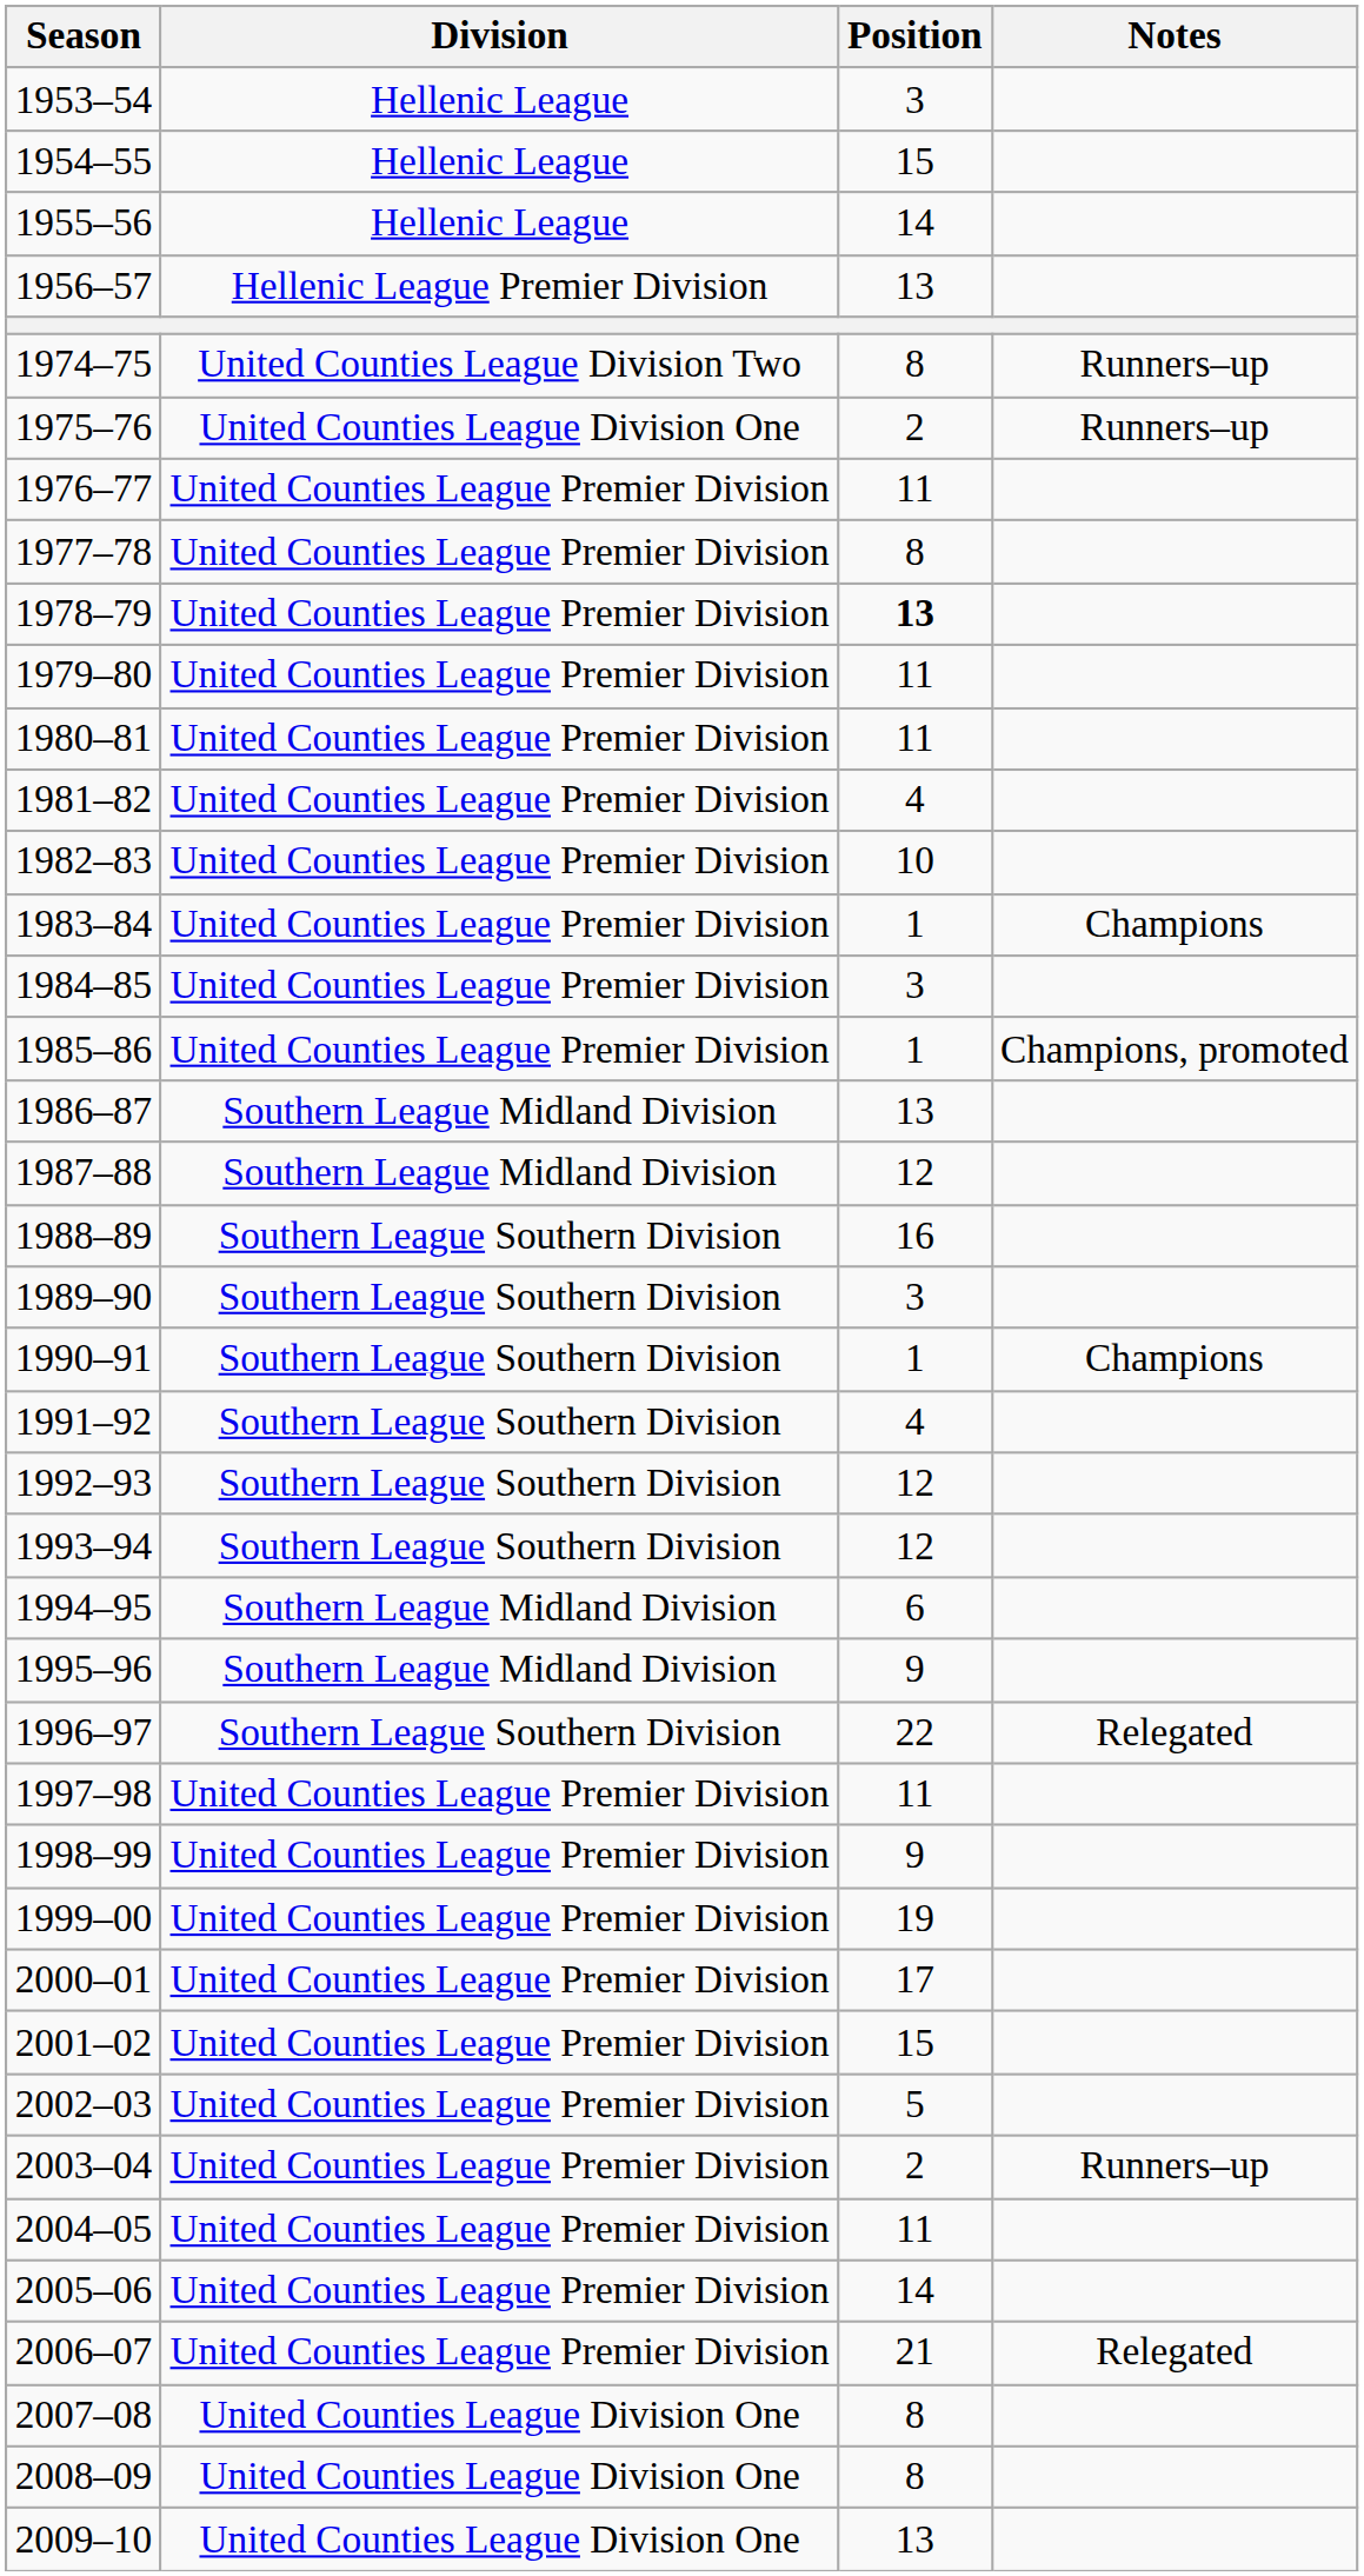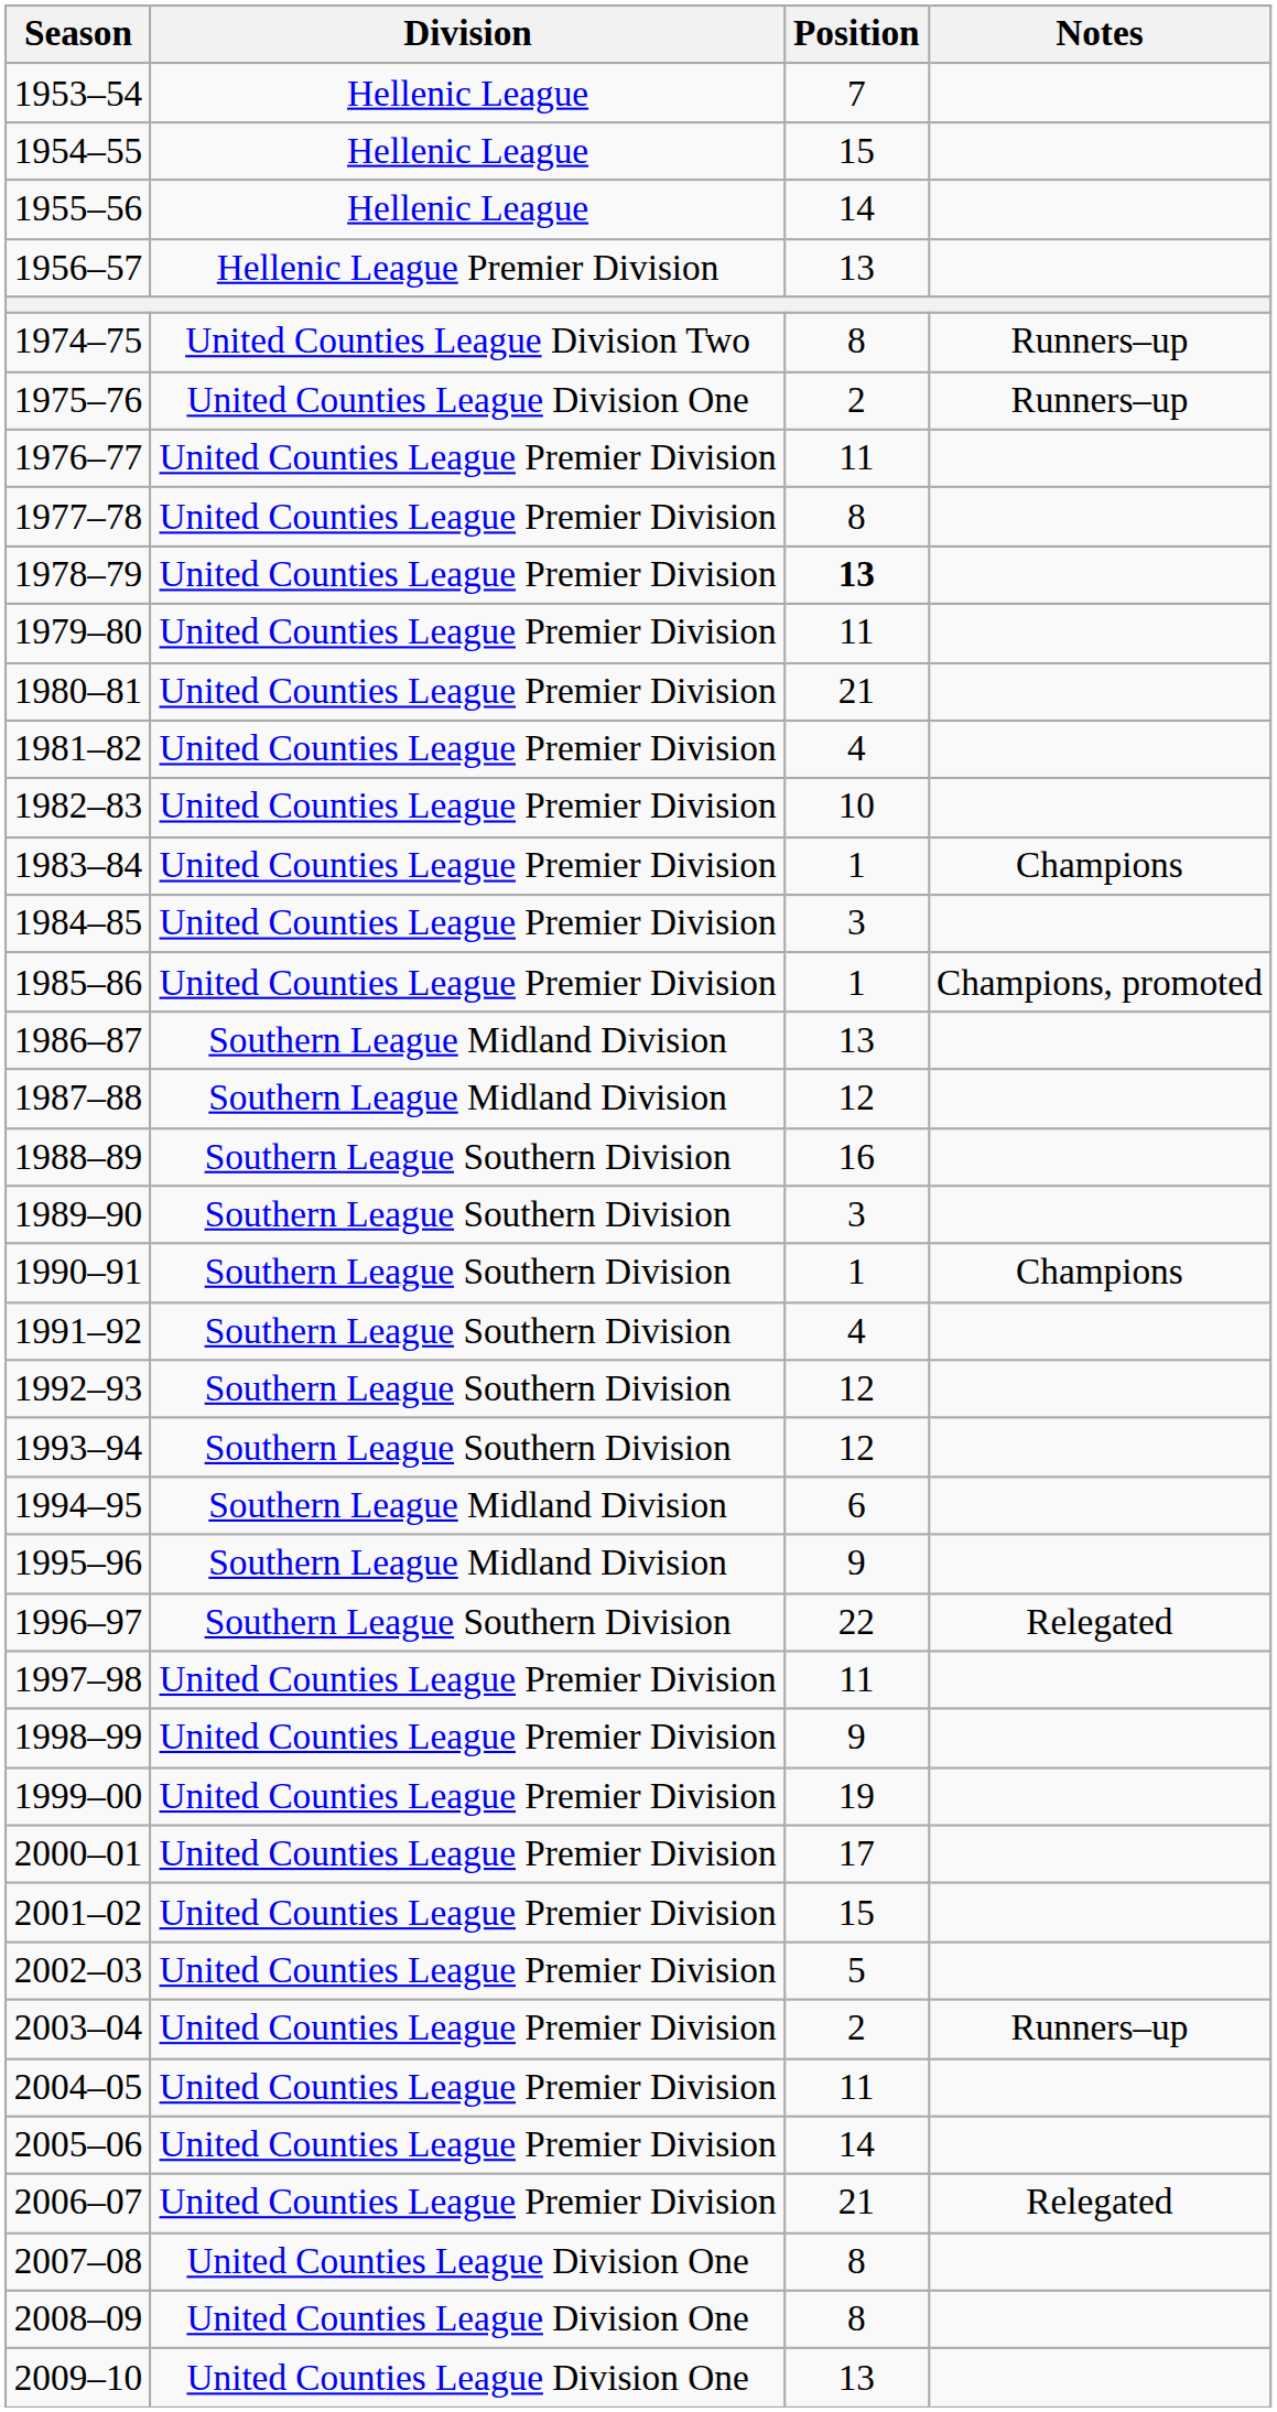 <table class="wikitable collapsible collapsed" style=text-align:center>
 <tr>
 <th>Season</th>
 <th>Division</th>
 <th>Position</th>
 <th>Notes</th>
 </tr>
 <tr>
 <td>1953–54</td>
 <td><a href='#'>Hellenic League</a></td>
-<td>3</td>
+<td>7</td>
 <td></td>
 </tr>
 <tr>
 <td>1954–55</td>
 <td><a href='#'>Hellenic League</a></td>
 <td>15</td>
 <td></td>
 </tr>
 <tr>
 <td>1955–56</td>
 <td><a href='#'>Hellenic League</a></td>
 <td>14</td>
 <td></td>
 </tr>
 <tr>
 <td>1956–57</td>
 <td><a href='#'>Hellenic League</a> Premier Division</td>
 <td>13</td>
 <td></td>
 </tr>
 <tr>
 <th colspan=4></th>
 </tr>
 <tr>
 <td>1974–75</td>
 <td><a href='#'>United Counties League</a> Division Two</td>
 <td>8</td>
 <td>Runners–up</td>
 </tr>
 <tr>
 <td>1975–76</td>
 <td><a href='#'>United Counties League</a> Division One</td>
 <td>2</td>
 <td>Runners–up</td>
 </tr>
 <tr>
 <td>1976–77</td>
 <td><a href='#'>United Counties League</a> Premier Division</td>
 <td>11</td>
 <td></td>
 </tr>
 <tr>
 <td>1977–78</td>
 <td><a href='#'>United Counties League</a> Premier Division</td>
 <td>8</td>
 <td></td>
 </tr>
 <tr>
 <td>1978–79</td>
 <td><a href='#'>United Counties League</a> Premier Division</td>
 <td><strong>13</strong></td>
 <td></td>
 </tr>
 <tr>
 <td>1979–80</td>
 <td><a href='#'>United Counties League</a> Premier Division</td>
 <td>11</td>
 <td></td>
 </tr>
 <tr>
 <td>1980–81</td>
 <td><a href='#'>United Counties League</a> Premier Division</td>
-<td>11</td>
+<td>21</td>
 <td></td>
 </tr>
 <tr>
 <td>1981–82</td>
 <td><a href='#'>United Counties League</a> Premier Division</td>
 <td>4</td>
 <td></td>
 </tr>
 <tr>
 <td>1982–83</td>
 <td><a href='#'>United Counties League</a> Premier Division</td>
 <td>10</td>
 <td></td>
 </tr>
 <tr>
 <td>1983–84</td>
 <td><a href='#'>United Counties League</a> Premier Division</td>
 <td>1</td>
 <td>Champions</td>
 </tr>
 <tr>
 <td>1984–85</td>
 <td><a href='#'>United Counties League</a> Premier Division</td>
 <td>3</td>
 <td></td>
 </tr>
 <tr>
 <td>1985–86</td>
 <td><a href='#'>United Counties League</a> Premier Division</td>
 <td>1</td>
 <td>Champions, promoted</td>
 </tr>
 <tr>
 <td>1986–87</td>
 <td><a href='#'>Southern League</a> Midland Division</td>
 <td>13</td>
 <td></td>
 </tr>
 <tr>
 <td>1987–88</td>
 <td><a href='#'>Southern League</a> Midland Division</td>
 <td>12</td>
 <td></td>
 </tr>
 <tr>
 <td>1988–89</td>
 <td><a href='#'>Southern League</a> Southern Division</td>
 <td>16</td>
 <td></td>
 </tr>
 <tr>
 <td>1989–90</td>
 <td><a href='#'>Southern League</a> Southern Division</td>
 <td>3</td>
 <td></td>
 </tr>
 <tr>
 <td>1990–91</td>
 <td><a href='#'>Southern League</a> Southern Division</td>
 <td>1</td>
 <td>Champions</td>
 </tr>
 <tr>
 <td>1991–92</td>
 <td><a href='#'>Southern League</a> Southern Division</td>
 <td>4</td>
 <td></td>
 </tr>
 <tr>
 <td>1992–93</td>
 <td><a href='#'>Southern League</a> Southern Division</td>
 <td>12</td>
 <td></td>
 </tr>
 <tr>
 <td>1993–94</td>
 <td><a href='#'>Southern League</a> Southern Division</td>
 <td>12</td>
 <td></td>
 </tr>
 <tr>
 <td>1994–95</td>
 <td><a href='#'>Southern League</a> Midland Division</td>
 <td>6</td>
 <td></td>
 </tr>
 <tr>
 <td>1995–96</td>
 <td><a href='#'>Southern League</a> Midland Division</td>
 <td>9</td>
 <td></td>
 </tr>
 <tr>
 <td>1996–97</td>
 <td><a href='#'>Southern League</a> Southern Division</td>
 <td>22</td>
 <td>Relegated</td>
 </tr>
 <tr>
 <td>1997–98</td>
 <td><a href='#'>United Counties League</a> Premier Division</td>
 <td>11</td>
 <td></td>
 </tr>
 <tr>
 <td>1998–99</td>
 <td><a href='#'>United Counties League</a> Premier Division</td>
 <td>9</td>
 <td></td>
 </tr>
 <tr>
 <td>1999–00</td>
 <td><a href='#'>United Counties League</a> Premier Division</td>
 <td>19</td>
 <td></td>
 </tr>
 <tr>
 <td>2000–01</td>
 <td><a href='#'>United Counties League</a> Premier Division</td>
 <td>17</td>
 <td></td>
 </tr>
 <tr>
 <td>2001–02</td>
 <td><a href='#'>United Counties League</a> Premier Division</td>
 <td>15</td>
 <td></td>
 </tr>
 <tr>
 <td>2002–03</td>
 <td><a href='#'>United Counties League</a> Premier Division</td>
 <td>5</td>
 <td></td>
 </tr>
 <tr>
 <td>2003–04</td>
 <td><a href='#'>United Counties League</a> Premier Division</td>
 <td>2</td>
 <td>Runners–up</td>
 </tr>
 <tr>
 <td>2004–05</td>
 <td><a href='#'>United Counties League</a> Premier Division</td>
 <td>11</td>
 <td></td>
 </tr>
 <tr>
 <td>2005–06</td>
 <td><a href='#'>United Counties League</a> Premier Division</td>
 <td>14</td>
 <td></td>
 </tr>
 <tr>
 <td>2006–07</td>
 <td><a href='#'>United Counties League</a> Premier Division</td>
 <td>21</td>
 <td>Relegated</td>
 </tr>
 <tr>
 <td>2007–08</td>
 <td><a href='#'>United Counties League</a> Division One</td>
 <td>8</td>
 <td></td>
 </tr>
 <tr>
 <td>2008–09</td>
 <td><a href='#'>United Counties League</a> Division One</td>
 <td>8</td>
 <td></td>
 </tr>
 <tr>
 <td>2009–10</td>
 <td><a href='#'>United Counties League</a> Division One</td>
 <td>13</td>
 <td></td>
 </tr>
 </table>
